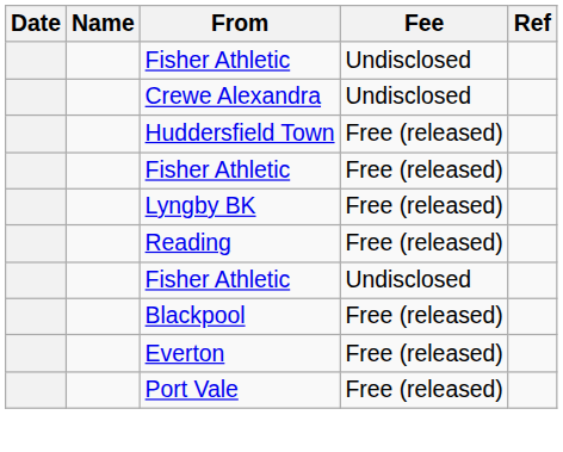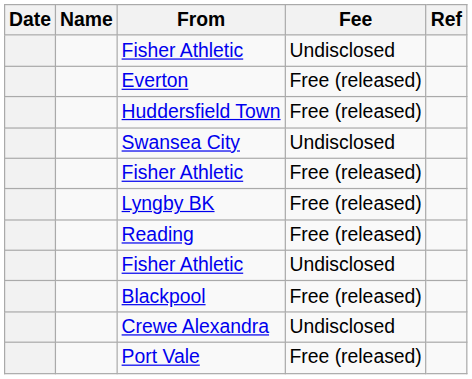 <table class="wikitable sortable plainrowheaders">
 <tr>
 <th scope=col>Date</th>
 <th scope=col>Name</th>
 <th scope=col>From</th>
 <th scope=col>Fee</th>
 <th scope=col class=unsortable>Ref</th>
 </tr>
 <tr>
 <th scope=row></th>
 <td></td>
 <td><a href='#'>Fisher Athletic</a></td>
 <td>Undisclosed</td>
 <td></td>
 </tr>
 <tr>
 <th scope=row></th>
 <td></td>
-<td><a href='#'>Crewe Alexandra</a></td>
-<td>Undisclosed</td>
+<td><a href='#'>Everton</a></td>
+<td>Free (released)</td>
 <td></td>
 </tr>
 <tr>
 <th scope=row></th>
 <td></td>
 <td><a href='#'>Huddersfield Town</a></td>
 <td>Free (released)</td>
+<td></td>
+</tr>
+<tr>
+<th scope=row></th>
+<td></td>
+<td><a href='#'>Swansea City</a></td>
+<td>Undisclosed</td>
 <td></td>
 </tr>
 <tr>
 <th scope=row></th>
 <td></td>
 <td><a href='#'>Fisher Athletic</a></td>
 <td>Free (released)</td>
 <td></td>
 </tr>
 <tr>
 <th scope=row></th>
 <td></td>
 <td><a href='#'>Lyngby BK</a></td>
 <td>Free (released)</td>
 <td></td>
 </tr>
 <tr>
 <th scope=row></th>
 <td></td>
 <td><a href='#'>Reading</a></td>
 <td>Free (released)</td>
 <td></td>
 </tr>
 <tr>
 <th scope=row></th>
 <td></td>
 <td><a href='#'>Fisher Athletic</a></td>
 <td>Undisclosed</td>
 <td></td>
 </tr>
 <tr>
 <th scope=row></th>
 <td></td>
 <td><a href='#'>Blackpool</a></td>
 <td>Free (released)</td>
 <td></td>
 </tr>
 <tr>
 <th scope=row></th>
 <td></td>
-<td><a href='#'>Everton</a></td>
-<td>Free (released)</td>
+<td><a href='#'>Crewe Alexandra</a></td>
+<td>Undisclosed</td>
 <td></td>
 </tr>
 <tr>
 <th scope=row></th>
 <td></td>
 <td><a href='#'>Port Vale</a></td>
 <td>Free (released)</td>
 <td></td>
 </tr>
 </table>
